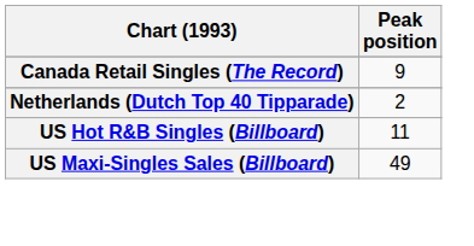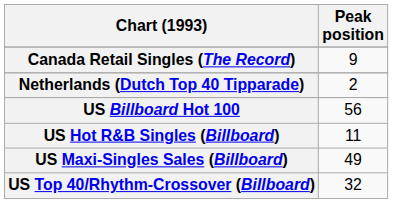 <table class="wikitable sortable plainrowheaders" style="text-align:center">
 <tr>
 <th>Chart (1993)</th>
 <th>Peak<br>position</th>
 </tr>
 <tr>
 </tr>
 <tr>
 <th scope="row">Canada Retail Singles (<em><a href='#'>The Record</a></em>)</th>
 <td>9</td>
 </tr>
 <tr>
 </tr>
 <tr>
 <th scope="row">Netherlands (<a href='#'>Dutch Top 40 Tipparade</a>)</th>
 <td>2</td>
 </tr>
 <tr>
 </tr>
 <tr>
 </tr>
 <tr>
 </tr>
 <tr>
+<th scope="row">US <a href='#'><em>Billboard</em> Hot 100</a></th>
+<td>56</td>
+</tr>
+<tr>
 <th scope="row">US <a href='#'>Hot R&B Singles</a> (<em><a href='#'>Billboard</a></em>)</th>
 <td>11</td>
 </tr>
 <tr>
 <th scope="row">US <a href='#'>Maxi-Singles Sales</a> (<em><a href='#'>Billboard</a></em>)</th>
 <td>49</td>
 </tr>
+<tr>
+<th scope="row">US <a href='#'>Top 40/Rhythm-Crossover</a> (<em><a href='#'>Billboard</a></em>)</th>
+<td>32</td>
+</tr>
 </table>
